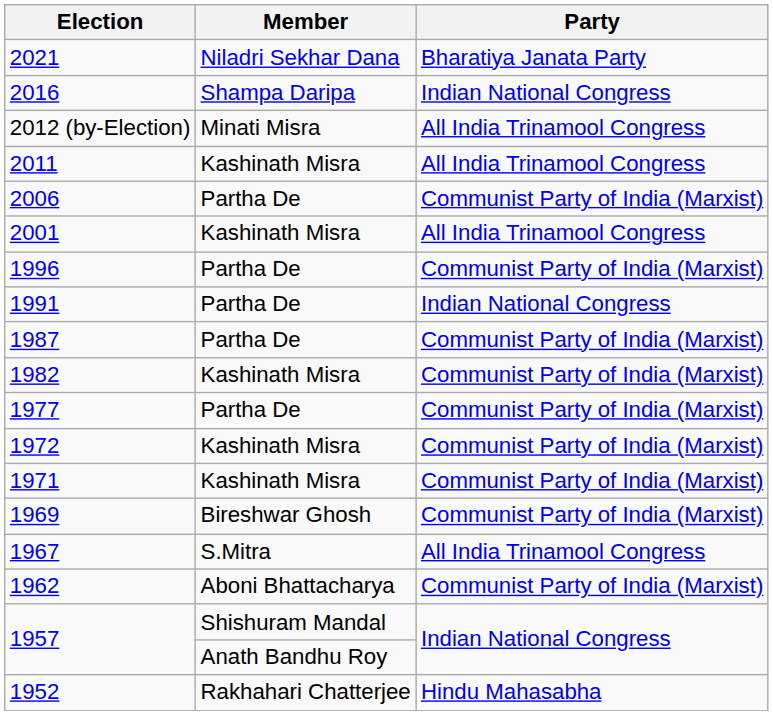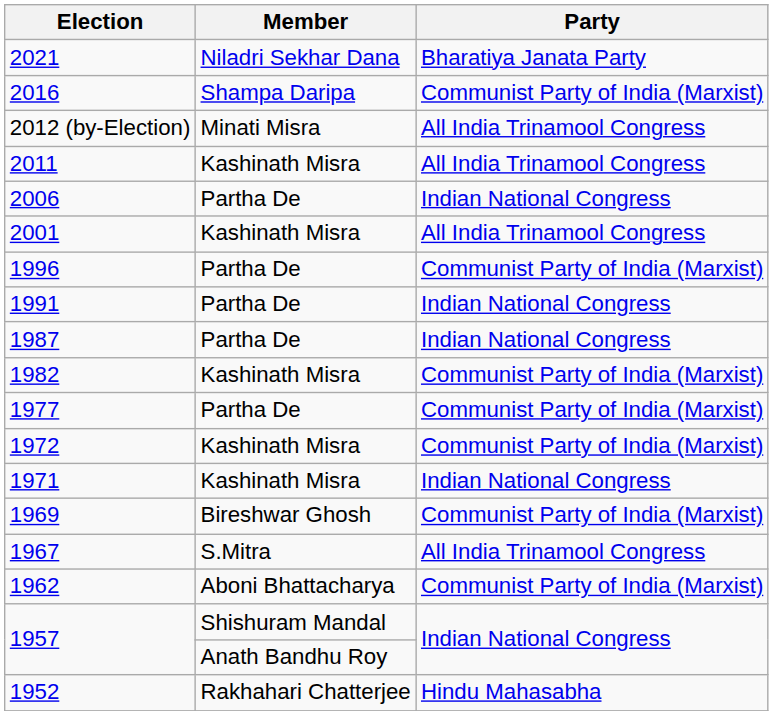 <table class="wikitable sortable">
 <tr>
 <th>Election</th>
 <th>Member</th>
 <th>Party</th>
 </tr>
 <tr>
 <td><a href='#'>2021</a></td>
 <td><a href='#'>Niladri Sekhar Dana</a></td>
 <td><a href='#'>Bharatiya Janata Party</a></td>
 </tr>
 <tr>
 <td><a href='#'>2016</a></td>
 <td><a href='#'>Shampa Daripa</a></td>
-<td><a href='#'>Indian National Congress</a></td>
+<td><a href='#'>Communist Party of India (Marxist)</a></td>
 </tr>
 <tr>
 <td>2012 (by-Election)</td>
 <td>Minati Misra</td>
 <td><a href='#'>All India Trinamool Congress</a></td>
 </tr>
 <tr>
 <td><a href='#'>2011</a></td>
 <td>Kashinath Misra</td>
 <td><a href='#'>All India Trinamool Congress</a></td>
 </tr>
 <tr>
 <td><a href='#'>2006</a></td>
 <td>Partha De</td>
-<td><a href='#'>Communist Party of India (Marxist)</a></td>
+<td><a href='#'>Indian National Congress</a></td>
 </tr>
 <tr>
 <td><a href='#'>2001</a></td>
 <td>Kashinath Misra</td>
 <td><a href='#'>All India Trinamool Congress</a></td>
 </tr>
 <tr>
 <td><a href='#'>1996</a></td>
 <td>Partha De</td>
 <td><a href='#'>Communist Party of India (Marxist)</a></td>
 </tr>
 <tr>
 <td><a href='#'>1991</a></td>
 <td>Partha De</td>
 <td><a href='#'>Indian National Congress</a></td>
 </tr>
 <tr>
 <td><a href='#'>1987</a></td>
 <td>Partha De</td>
-<td><a href='#'>Communist Party of India (Marxist)</a></td>
+<td><a href='#'>Indian National Congress</a></td>
 </tr>
 <tr>
 <td><a href='#'>1982</a></td>
 <td>Kashinath Misra</td>
 <td><a href='#'>Communist Party of India (Marxist)</a></td>
 </tr>
 <tr>
 <td><a href='#'>1977</a></td>
 <td>Partha De</td>
 <td><a href='#'>Communist Party of India (Marxist)</a></td>
 </tr>
 <tr>
 <td><a href='#'>1972</a></td>
 <td>Kashinath Misra</td>
 <td><a href='#'>Communist Party of India (Marxist)</a></td>
 </tr>
 <tr>
 <td><a href='#'>1971</a></td>
 <td>Kashinath Misra</td>
-<td><a href='#'>Communist Party of India (Marxist)</a></td>
+<td><a href='#'>Indian National Congress</a></td>
 </tr>
 <tr>
 <td><a href='#'>1969</a></td>
 <td>Bireshwar Ghosh</td>
 <td><a href='#'>Communist Party of India (Marxist)</a></td>
 </tr>
 <tr>
 <td><a href='#'>1967</a></td>
 <td>S.Mitra</td>
 <td><a href='#'>All India Trinamool Congress</a></td>
 </tr>
 <tr>
 <td><a href='#'>1962</a></td>
 <td>Aboni Bhattacharya</td>
 <td><a href='#'>Communist Party of India (Marxist)</a></td>
 </tr>
 <tr>
 <td rowspan="2"><a href='#'>1957</a></td>
 <td>Shishuram Mandal</td>
 <td rowspan="2"><a href='#'>Indian National Congress</a></td>
 </tr>
 <tr>
 <td>Anath Bandhu Roy</td>
 </tr>
 <tr>
 <td><a href='#'>1952</a></td>
 <td>Rakhahari Chatterjee</td>
 <td><a href='#'>Hindu Mahasabha</a></td>
 </tr>
 </table>
